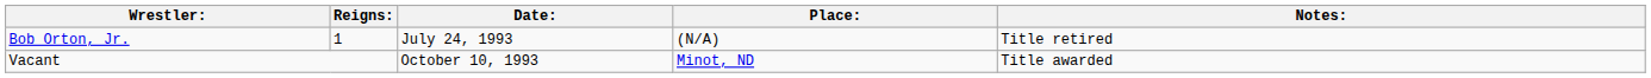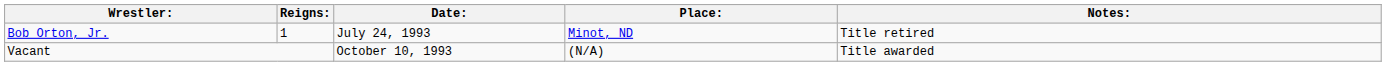 <table class="sortable wikitable" style="font-size:85%; text-align:left; width:100%;">
 <tr>
 <th width=20%>Wrestler:</th>
 <th width=3%>Reigns:</th>
 <th width=17%>Date:</th>
 <th width=20%>Place:</th>
 <th width=40%>Notes:</th>
 </tr>
 <tr>
 <td><a href='#'>Bob Orton, Jr.</a></td>
 <td>1</td>
 <td>July 24, 1993</td>
-<td>(N/A)</td>
+<td><a href='#'>Minot, ND</a></td>
 <td>Title retired</td>
 </tr>
 <tr>
 <td colspan=2>Vacant</td>
 <td>October 10, 1993</td>
-<td><a href='#'>Minot, ND</a></td>
+<td>(N/A)</td>
 <td>Title awarded</td>
 </tr>
 </table>
